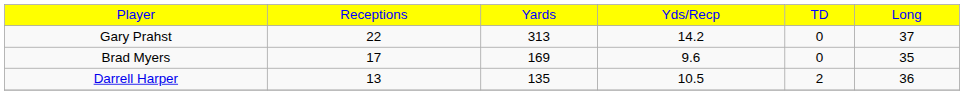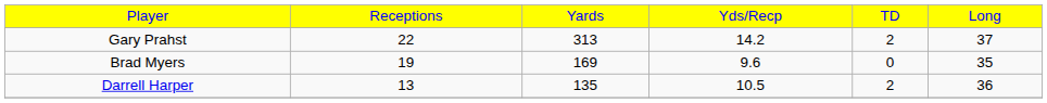 <table class="wikitable" width="90%">
 <tr align="center" style="background:yellow;color:blue;">
 <td>Player</td>
 <td>Receptions</td>
 <td>Yards</td>
 <td>Yds/Recp</td>
 <td>TD</td>
 <td>Long</td>
 </tr>
 <tr align="center" bgcolor="">
 <td>Gary Prahst</td>
 <td>22</td>
 <td>313</td>
 <td>14.2</td>
-<td>0</td>
+<td>2</td>
 <td>37</td>
 </tr>
 <tr align="center" bgcolor="">
 <td>Brad Myers</td>
-<td>17</td>
+<td>19</td>
 <td>169</td>
 <td>9.6</td>
 <td>0</td>
 <td>35</td>
 </tr>
 <tr align="center" bgcolor="">
 <td><a href='#'>Darrell Harper</a></td>
 <td>13</td>
 <td>135</td>
 <td>10.5</td>
 <td>2</td>
 <td>36</td>
 </tr>
 <tr>
 </tr>
 </table>
